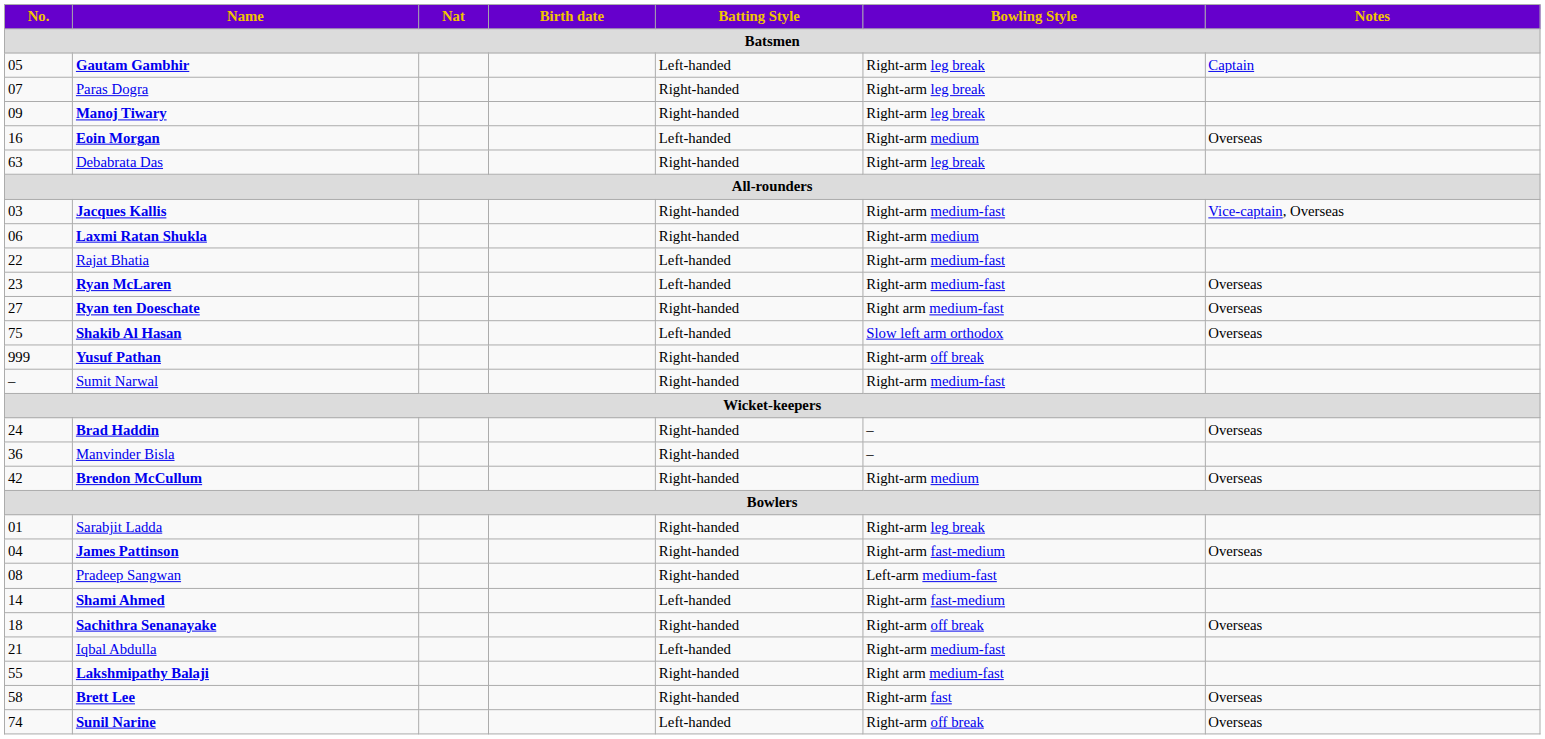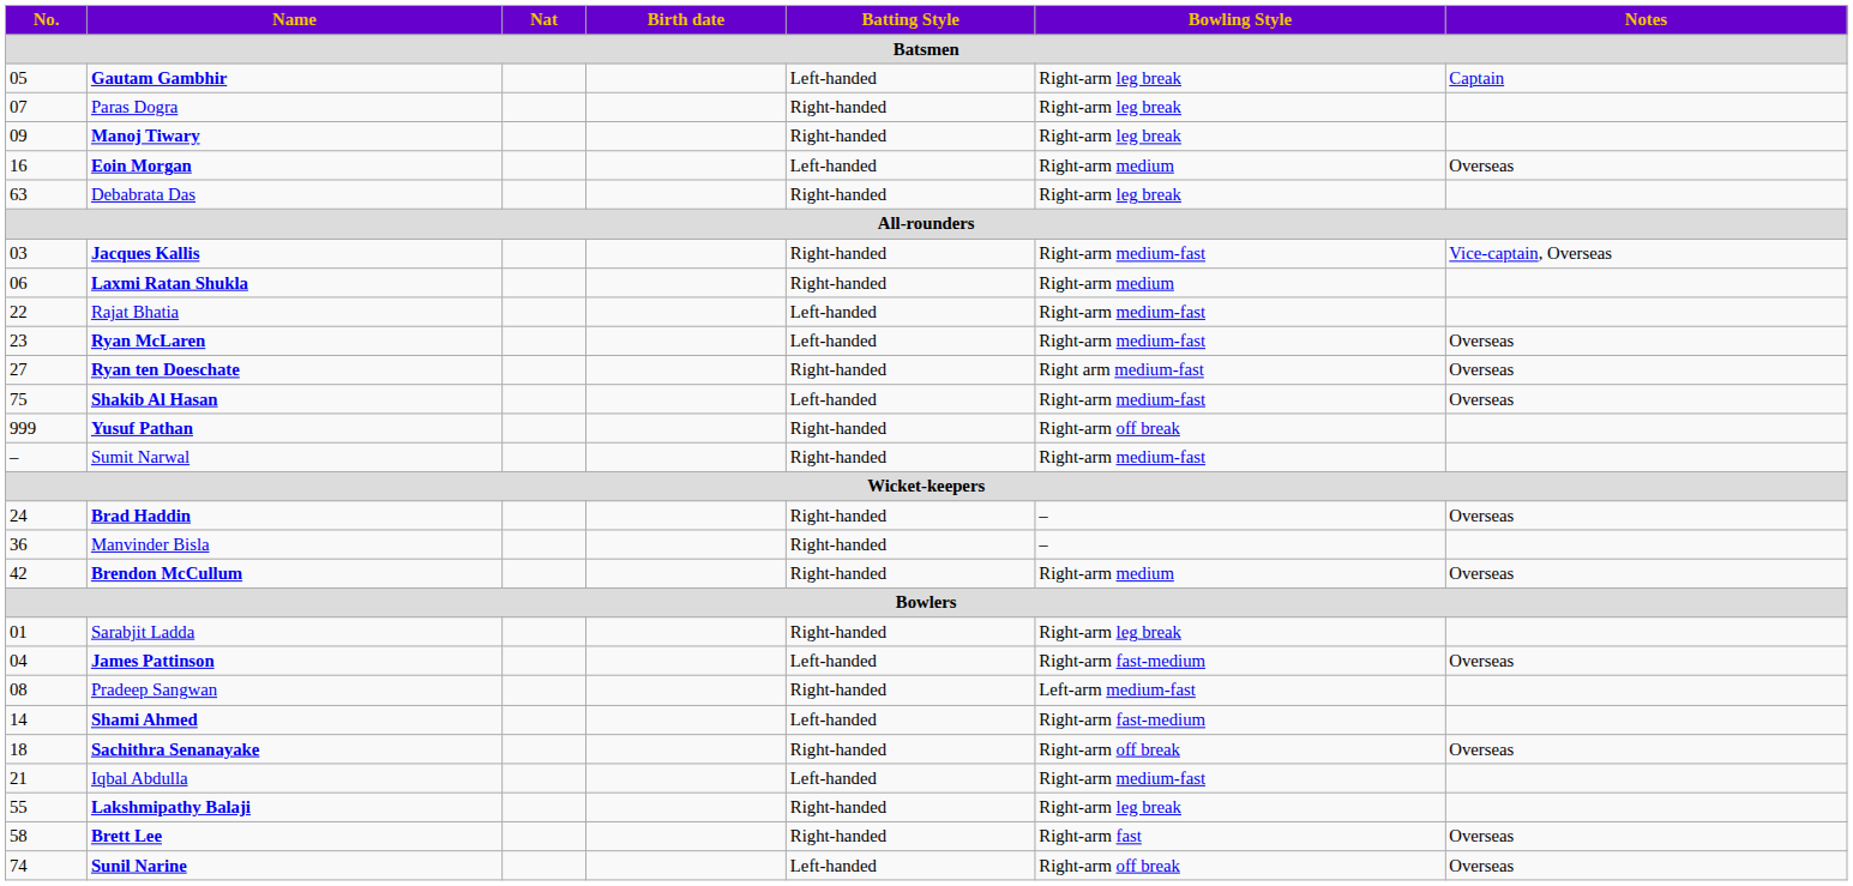 <table class="wikitable"  style="font-size:95%; width:100%;">
 <tr>
 <th style="background:#60c; color:#f1c500; text-align:center;">No.</th>
 <th style="background:#60c; color:#f1c500; text-align:center;">Name</th>
 <th style="background:#60c; color:#f1c500; text-align:center;">Nat</th>
 <th style="background:#60c; color:#f1c500; text-align:center;">Birth date</th>
 <th style="background:#60c; color:#f1c500; text-align:center;">Batting Style</th>
 <th style="background:#60c; color:#f1c500; text-align:center;">Bowling Style</th>
 <th style="background:#60c; color:#f1c500; text-align:center;">Notes</th>
 </tr>
 <tr>
 <th colspan="7"  style="background:#dcdcdc; text-align:center;">Batsmen</th>
 </tr>
 <tr>
 <td>05</td>
 <td><strong><a href='#'>Gautam Gambhir</a></strong></td>
 <td style="text-align:center"></td>
 <td></td>
 <td>Left-handed</td>
 <td>Right-arm <a href='#'>leg break</a></td>
 <td><a href='#'>Captain</a></td>
 </tr>
 <tr>
 <td>07</td>
 <td><a href='#'>Paras Dogra</a></td>
 <td style="text-align:center"></td>
 <td></td>
 <td>Right-handed</td>
 <td>Right-arm <a href='#'>leg break</a></td>
 <td></td>
 </tr>
 <tr>
 <td>09</td>
 <td><strong><a href='#'>Manoj Tiwary</a></strong></td>
 <td style="text-align:center"></td>
 <td></td>
 <td>Right-handed</td>
 <td>Right-arm <a href='#'>leg break</a></td>
 <td></td>
 </tr>
 <tr>
 <td>16</td>
 <td><strong><a href='#'>Eoin Morgan</a></strong></td>
 <td style="text-align:center"></td>
 <td></td>
 <td>Left-handed</td>
 <td>Right-arm <a href='#'>medium</a></td>
 <td>Overseas</td>
 </tr>
 <tr>
 <td>63</td>
 <td><a href='#'>Debabrata Das</a></td>
 <td style="text-align:center"></td>
 <td></td>
 <td>Right-handed</td>
 <td>Right-arm <a href='#'>leg break</a></td>
 <td></td>
 </tr>
 <tr>
 <th colspan="7"  style="background:#dcdcdc; text-align:center;">All-rounders</th>
 </tr>
 <tr>
 <td>03</td>
 <td><strong><a href='#'>Jacques Kallis</a></strong></td>
 <td style="text-align:center"></td>
 <td></td>
 <td>Right-handed</td>
 <td>Right-arm <a href='#'>medium-fast</a></td>
 <td><a href='#'>Vice-captain</a>, Overseas</td>
 </tr>
 <tr>
 <td>06</td>
 <td><strong><a href='#'>Laxmi Ratan Shukla</a></strong></td>
 <td style="text-align:center"></td>
 <td></td>
 <td>Right-handed</td>
 <td>Right-arm <a href='#'>medium</a></td>
 <td></td>
 </tr>
 <tr>
 <td>22</td>
 <td><a href='#'>Rajat Bhatia</a></td>
 <td style="text-align:center"></td>
 <td></td>
 <td>Left-handed</td>
 <td>Right-arm <a href='#'>medium-fast</a></td>
 <td></td>
 </tr>
 <tr>
 <td>23</td>
 <td><strong><a href='#'>Ryan McLaren</a></strong></td>
 <td style="text-align:center"></td>
 <td></td>
 <td>Left-handed</td>
 <td>Right-arm <a href='#'>medium-fast</a></td>
 <td>Overseas</td>
 </tr>
 <tr>
 <td>27</td>
 <td><strong><a href='#'>Ryan ten Doeschate</a></strong></td>
 <td style="text-align:center"></td>
 <td></td>
 <td>Right-handed</td>
 <td>Right arm <a href='#'>medium-fast</a></td>
 <td>Overseas</td>
 </tr>
 <tr>
 <td>75</td>
 <td><strong><a href='#'>Shakib Al Hasan</a></strong></td>
 <td style="text-align:center"></td>
 <td></td>
 <td>Left-handed</td>
-<td><a href='#'>Slow left arm orthodox</a></td>
+<td>Right-arm <a href='#'>medium-fast</a></td>
 <td>Overseas</td>
 </tr>
 <tr>
 <td>999</td>
 <td><strong><a href='#'>Yusuf Pathan</a></strong></td>
 <td style="text-align:center"></td>
 <td></td>
 <td>Right-handed</td>
 <td>Right-arm <a href='#'>off break</a></td>
 <td></td>
 </tr>
 <tr>
 <td>–</td>
 <td><a href='#'>Sumit Narwal</a></td>
 <td style="text-align:center"></td>
 <td></td>
 <td>Right-handed</td>
 <td>Right-arm <a href='#'>medium-fast</a></td>
 <td></td>
 </tr>
 <tr>
 <th colspan="7"  style="background:#dcdcdc; text-align:center;">Wicket-keepers</th>
 </tr>
 <tr>
 <td>24</td>
 <td><strong><a href='#'>Brad Haddin</a></strong></td>
 <td style="text-align:center"></td>
 <td></td>
 <td>Right-handed</td>
 <td>–</td>
 <td>Overseas</td>
 </tr>
 <tr>
 <td>36</td>
 <td><a href='#'>Manvinder Bisla</a></td>
 <td style="text-align:center"></td>
 <td></td>
 <td>Right-handed</td>
 <td>–</td>
 <td></td>
 </tr>
 <tr>
 <td>42</td>
 <td><strong><a href='#'>Brendon McCullum</a></strong></td>
 <td style="text-align:center"></td>
 <td></td>
 <td>Right-handed</td>
 <td>Right-arm <a href='#'>medium</a></td>
 <td>Overseas</td>
 </tr>
 <tr>
 <th colspan="7"  style="background:#dcdcdc; text-align:center;">Bowlers</th>
 </tr>
 <tr>
 <td>01</td>
 <td><a href='#'>Sarabjit Ladda</a></td>
 <td style="text-align:center"></td>
 <td></td>
 <td>Right-handed</td>
 <td>Right-arm <a href='#'>leg break</a></td>
 <td></td>
 </tr>
 <tr>
 <td>04</td>
 <td><strong><a href='#'>James Pattinson</a></strong></td>
 <td style="text-align:center"></td>
 <td></td>
-<td>Right-handed</td>
+<td>Left-handed</td>
 <td>Right-arm <a href='#'>fast-medium</a></td>
 <td>Overseas</td>
 </tr>
 <tr>
 <td>08</td>
 <td><a href='#'>Pradeep Sangwan</a></td>
 <td style="text-align:center"></td>
 <td></td>
 <td>Right-handed</td>
 <td>Left-arm <a href='#'>medium-fast</a></td>
 <td></td>
 </tr>
 <tr>
 <td>14</td>
 <td><strong><a href='#'>Shami Ahmed</a></strong></td>
 <td style="text-align:center"></td>
 <td></td>
 <td>Left-handed</td>
 <td>Right-arm <a href='#'>fast-medium</a></td>
 <td></td>
 </tr>
 <tr>
 <td>18</td>
 <td><strong><a href='#'>Sachithra Senanayake</a></strong></td>
 <td style="text-align:center"></td>
 <td></td>
 <td>Right-handed</td>
 <td>Right-arm <a href='#'>off break</a></td>
 <td>Overseas</td>
 </tr>
 <tr>
 <td>21</td>
 <td><a href='#'>Iqbal Abdulla</a></td>
 <td style="text-align:center"></td>
 <td></td>
 <td>Left-handed</td>
 <td>Right-arm <a href='#'>medium-fast</a></td>
 <td></td>
 </tr>
 <tr>
 <td>55</td>
 <td><strong><a href='#'>Lakshmipathy Balaji</a></strong></td>
 <td style="text-align:center"></td>
 <td></td>
 <td>Right-handed</td>
-<td>Right arm <a href='#'>medium-fast</a></td>
+<td>Right-arm <a href='#'>leg break</a></td>
 <td></td>
 </tr>
 <tr>
 <td>58</td>
 <td><strong><a href='#'>Brett Lee</a></strong></td>
 <td style="text-align:center"></td>
 <td></td>
 <td>Right-handed</td>
 <td>Right-arm <a href='#'>fast</a></td>
 <td>Overseas</td>
 </tr>
 <tr>
 <td>74</td>
 <td><strong><a href='#'>Sunil Narine</a></strong></td>
 <td style="text-align:center"></td>
 <td></td>
 <td>Left-handed</td>
 <td>Right-arm <a href='#'>off break</a></td>
 <td>Overseas</td>
 </tr>
 </table>
